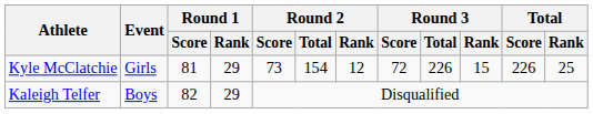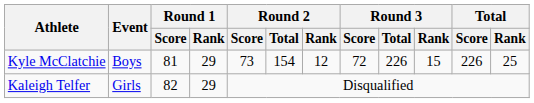 <table class="wikitable" style="font-size:90%">
 <tr>
 <th rowspan="2">Athlete</th>
 <th rowspan="2">Event</th>
 <th colspan="2">Round 1</th>
 <th colspan="3">Round 2</th>
 <th colspan="3">Round 3</th>
 <th colspan="2">Total</th>
 </tr>
 <tr style="font-size:95%">
 <th>Score</th>
 <th>Rank</th>
 <th>Score</th>
 <th>Total</th>
 <th>Rank</th>
 <th>Score</th>
 <th>Total</th>
 <th>Rank</th>
 <th>Score</th>
 <th>Rank</th>
 </tr>
 <tr align=center>
 <td align=left><a href='#'>Kyle McClatchie</a></td>
-<td align=left><a href='#'>Girls</a></td>
+<td align=left><a href='#'>Boys</a></td>
 <td>81</td>
 <td>29</td>
 <td>73</td>
 <td>154</td>
 <td>12</td>
 <td>72</td>
 <td>226</td>
 <td>15</td>
 <td>226</td>
 <td>25</td>
 </tr>
 <tr align=center>
 <td align=left><a href='#'>Kaleigh Telfer</a></td>
-<td align=left><a href='#'>Boys</a></td>
+<td align=left><a href='#'>Girls</a></td>
 <td>82</td>
 <td>29</td>
 <td colspan=8>Disqualified</td>
 </tr>
 </table>
